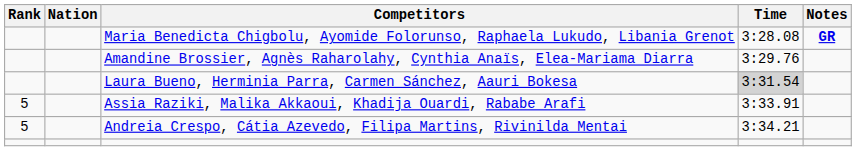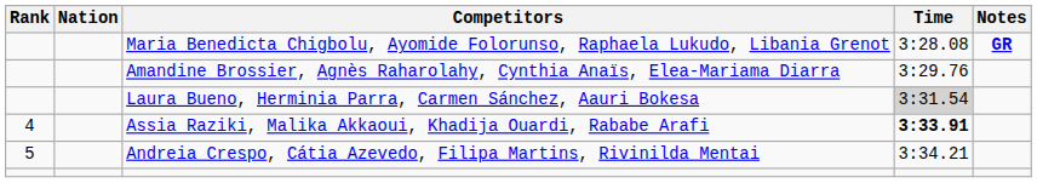 <table class="wikitable sortable" style="text-align:center; font-size:95%">
 <tr>
 <th>Rank</th>
 <th>Nation</th>
 <th>Competitors</th>
 <th>Time</th>
 <th>Notes</th>
 </tr>
 <tr>
 <td></td>
 <td align="left"></td>
 <td align="left"><a href='#'>Maria Benedicta Chigbolu</a>, <a href='#'>Ayomide Folorunso</a>, <a href='#'>Raphaela Lukudo</a>, <a href='#'>Libania Grenot</a></td>
 <td>3:28.08</td>
 <td><strong><a href='#'>GR</a></strong></td>
 </tr>
 <tr>
 <td></td>
 <td align="left"></td>
 <td align="left"><a href='#'>Amandine Brossier</a>, <a href='#'>Agnès Raharolahy</a>, <a href='#'>Cynthia Anaïs</a>, <a href='#'>Elea-Mariama Diarra</a></td>
 <td>3:29.76</td>
 <td></td>
 </tr>
 <tr>
 <td></td>
 <td align="left"></td>
 <td align="left"><a href='#'>Laura Bueno</a>, <a href='#'>Herminia Parra</a>, <a href='#'>Carmen Sánchez</a>, <a href='#'>Aauri Bokesa</a></td>
 <td style="background: lightgrey;">3:31.54</td>
 <td></td>
 </tr>
 <tr>
-<td>5</td>
+<td>4</td>
 <td align="left"></td>
 <td align="left"><a href='#'>Assia Raziki</a>, <a href='#'>Malika Akkaoui</a>, <a href='#'>Khadija Ouardi</a>, <a href='#'>Rababe Arafi</a></td>
-<td>3:33.91</td>
+<td><strong>3:33.91</strong></td>
 <td></td>
 </tr>
 <tr>
 <td>5</td>
 <td align="left"></td>
 <td align="left"><a href='#'>Andreia Crespo</a>, <a href='#'>Cátia Azevedo</a>, <a href='#'>Filipa Martins</a>, <a href='#'>Rivinilda Mentai</a></td>
 <td>3:34.21</td>
 <td></td>
 </tr>
 <tr>
 <td></td>
 <td align="left"></td>
 <td align="left"></td>
 <td></td>
 <td></td>
 </tr>
 </table>
